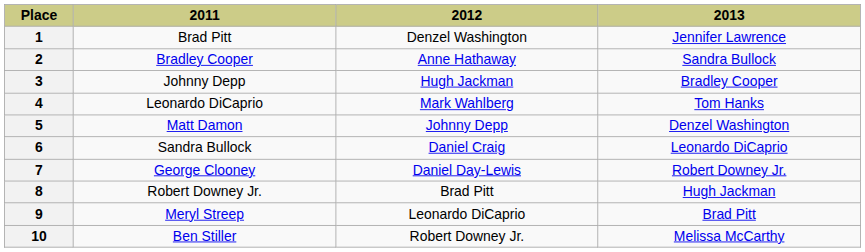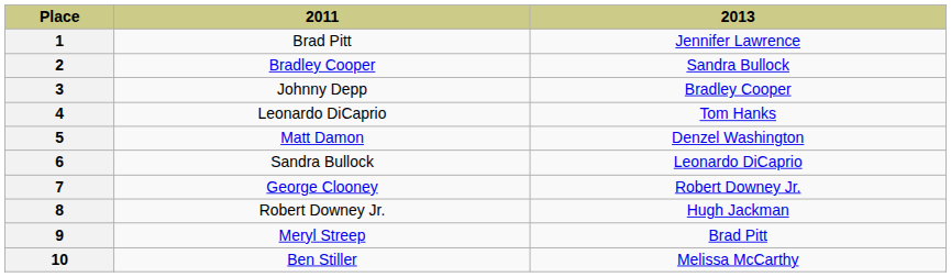 <table class="wikitable" style="text-align:center">
 <tr>
 <th scope="col" style="background:#CC8" width="5%">Place</th>
 <th scope="col" style="background:#CC8" width="19%">2011</th>
-<th scope="col" style="background:#CC8" width="19%">2012</th>
 <th scope="col" style="background:#CC8" width="19%">2013</th>
 </tr>
 <tr>
 <th scope="row">1</th>
 <td>Brad Pitt</td>
-<td>Denzel Washington</td>
 <td><a href='#'>Jennifer Lawrence</a></td>
 </tr>
 <tr>
 <th scope="row">2</th>
 <td><a href='#'>Bradley Cooper</a></td>
-<td><a href='#'>Anne Hathaway</a></td>
 <td><a href='#'>Sandra Bullock</a></td>
 </tr>
 <tr>
 <th scope="row">3</th>
 <td>Johnny Depp</td>
-<td><a href='#'>Hugh Jackman</a></td>
 <td><a href='#'>Bradley Cooper</a></td>
 </tr>
 <tr>
 <th scope="row">4</th>
 <td>Leonardo DiCaprio</td>
-<td><a href='#'>Mark Wahlberg</a></td>
 <td><a href='#'>Tom Hanks</a></td>
 </tr>
 <tr>
 <th scope="row">5</th>
 <td><a href='#'>Matt Damon</a></td>
-<td><a href='#'>Johnny Depp</a></td>
 <td><a href='#'>Denzel Washington</a></td>
 </tr>
 <tr>
 <th scope="row">6</th>
 <td>Sandra Bullock</td>
-<td><a href='#'>Daniel Craig</a></td>
 <td><a href='#'>Leonardo DiCaprio</a></td>
 </tr>
 <tr>
 <th scope="row">7</th>
 <td><a href='#'>George Clooney</a></td>
-<td><a href='#'>Daniel Day-Lewis</a></td>
 <td><a href='#'>Robert Downey Jr.</a></td>
 </tr>
 <tr>
 <th scope="row">8</th>
 <td>Robert Downey Jr.</td>
-<td>Brad Pitt</td>
 <td><a href='#'>Hugh Jackman</a></td>
 </tr>
 <tr>
 <th scope="row">9</th>
 <td><a href='#'>Meryl Streep</a></td>
-<td>Leonardo DiCaprio</td>
 <td><a href='#'>Brad Pitt</a></td>
 </tr>
 <tr>
 <th scope="row">10</th>
 <td><a href='#'>Ben Stiller</a></td>
-<td>Robert Downey Jr.</td>
 <td><a href='#'>Melissa McCarthy</a></td>
 </tr>
 </table>
